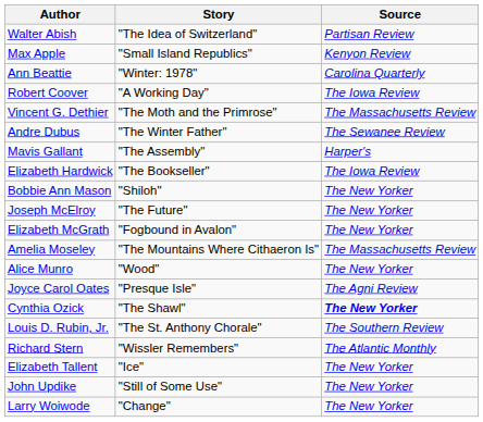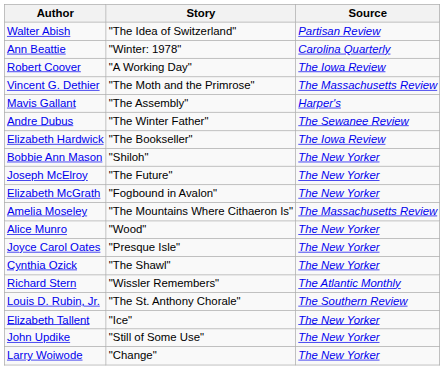 <table class="wikitable">
 <tr>
 <th>Author</th>
 <th>Story</th>
 <th>Source</th>
 </tr>
 <tr>
 <td><a href='#'>Walter Abish</a></td>
 <td>"The Idea of Switzerland"</td>
 <td><em><a href='#'>Partisan Review</a></em></td>
-</tr>
-<tr>
-<td><a href='#'>Max Apple</a></td>
-<td>"Small Island Republics"</td>
-<td><em><a href='#'>Kenyon Review</a></em></td>
 </tr>
 <tr>
 <td><a href='#'>Ann Beattie</a></td>
 <td>"Winter: 1978"</td>
 <td><em><a href='#'>Carolina Quarterly</a></em></td>
 </tr>
 <tr>
 <td><a href='#'>Robert Coover</a></td>
 <td>"A Working Day"</td>
 <td><em><a href='#'>The Iowa Review</a></em></td>
 </tr>
 <tr>
 <td><a href='#'>Vincent G. Dethier</a></td>
 <td>"The Moth and the Primrose"</td>
 <td><em><a href='#'>The Massachusetts Review</a></em></td>
 </tr>
 <tr>
+<td><a href='#'>Mavis Gallant</a></td>
+<td>"The Assembly"</td>
+<td><em><a href='#'>Harper's</a></em></td>
+</tr>
+<tr>
 <td><a href='#'>Andre Dubus</a></td>
 <td>"The Winter Father"</td>
 <td><em><a href='#'>The Sewanee Review</a></em></td>
-</tr>
-<tr>
-<td><a href='#'>Mavis Gallant</a></td>
-<td>"The Assembly"</td>
-<td><em><a href='#'>Harper's</a></em></td>
 </tr>
 <tr>
 <td><a href='#'>Elizabeth Hardwick</a></td>
 <td>"The Bookseller"</td>
 <td><em><a href='#'>The Iowa Review</a></em></td>
 </tr>
 <tr>
 <td><a href='#'>Bobbie Ann Mason</a></td>
 <td>"Shiloh"</td>
 <td><em><a href='#'>The New Yorker</a></em></td>
 </tr>
 <tr>
 <td><a href='#'>Joseph McElroy</a></td>
 <td>"The Future"</td>
 <td><em><a href='#'>The New Yorker</a></em></td>
 </tr>
 <tr>
 <td><a href='#'>Elizabeth McGrath</a></td>
 <td>"Fogbound in Avalon"</td>
 <td><em><a href='#'>The New Yorker</a></em></td>
 </tr>
 <tr>
 <td><a href='#'>Amelia Moseley</a></td>
 <td>"The Mountains Where Cithaeron Is"</td>
 <td><em><a href='#'>The Massachusetts Review</a></em></td>
 </tr>
 <tr>
 <td><a href='#'>Alice Munro</a></td>
 <td>"Wood"</td>
 <td><em><a href='#'>The New Yorker</a></em></td>
 </tr>
 <tr>
 <td><a href='#'>Joyce Carol Oates</a></td>
 <td>"Presque Isle"</td>
-<td><em><a href='#'>The Agni Review</a></em></td>
+<td><em><a href='#'>The New Yorker</a></em></td>
 </tr>
 <tr>
 <td><a href='#'>Cynthia Ozick</a></td>
 <td>"The Shawl"</td>
-<td><strong><em><a href='#'>The New Yorker</a></em></strong></td>
+<td><em><a href='#'>The New Yorker</a></em></td>
+</tr>
+<tr>
+<td><a href='#'>Richard Stern</a></td>
+<td>"Wissler Remembers"</td>
+<td><em><a href='#'>The Atlantic Monthly</a></em></td>
 </tr>
 <tr>
 <td><a href='#'>Louis D. Rubin, Jr.</a></td>
 <td>"The St. Anthony Chorale"</td>
 <td><em><a href='#'>The Southern Review</a></em></td>
-</tr>
-<tr>
-<td><a href='#'>Richard Stern</a></td>
-<td>"Wissler Remembers"</td>
-<td><em><a href='#'>The Atlantic Monthly</a></em></td>
 </tr>
 <tr>
 <td><a href='#'>Elizabeth Tallent</a></td>
 <td>"Ice"</td>
 <td><em><a href='#'>The New Yorker</a></em></td>
 </tr>
 <tr>
 <td><a href='#'>John Updike</a></td>
 <td>"Still of Some Use"</td>
 <td><em><a href='#'>The New Yorker</a></em></td>
 </tr>
 <tr>
 <td><a href='#'>Larry Woiwode</a></td>
 <td>"Change"</td>
 <td><em><a href='#'>The New Yorker</a></em></td>
 </tr>
 </table>
